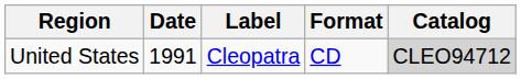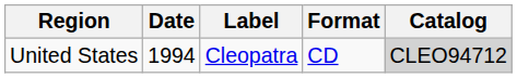 <table class="wikitable">
 <tr>
 <th>Region</th>
 <th>Date</th>
 <th>Label</th>
 <th>Format</th>
 <th>Catalog</th>
 </tr>
 <tr>
 <td>United States</td>
-<td>1991</td>
+<td>1994</td>
 <td><a href='#'>Cleopatra</a></td>
 <td><a href='#'>CD</a></td>
 <td style="background: lightgrey;">CLEO94712</td>
 </tr>
 </table>
